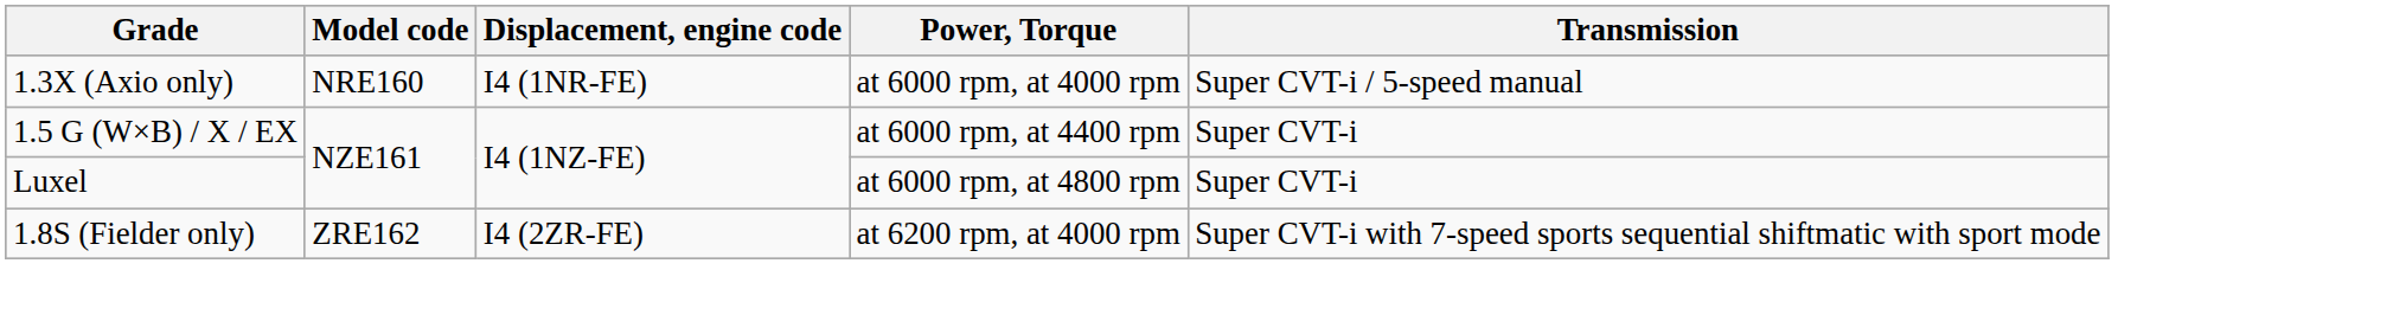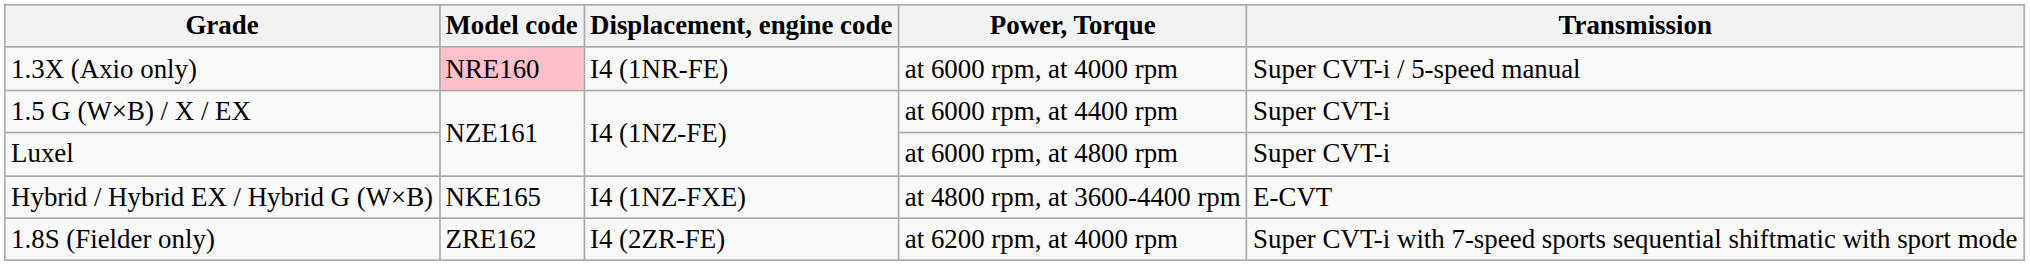 <table class="wikitable">
 <tr>
 <th>Grade</th>
 <th>Model code</th>
 <th>Displacement, engine code</th>
 <th>Power, Torque</th>
 <th>Transmission</th>
 </tr>
 <tr>
 <td>1.3X (Axio only)</td>
-<td>NRE160</td>
+<td style="background: pink;">NRE160</td>
 <td> I4 (1NR-FE)</td>
 <td> at 6000 rpm,  at 4000 rpm</td>
 <td>Super CVT-i / 5-speed manual</td>
 </tr>
 <tr>
 <td>1.5 G (W×B) / X / EX</td>
 <td rowspan=2>NZE161</td>
 <td rowspan=2> I4 (1NZ-FE)</td>
 <td> at 6000 rpm,  at 4400 rpm</td>
 <td>Super CVT-i</td>
 </tr>
 <tr>
 <td>Luxel</td>
 <td> at 6000 rpm,  at 4800 rpm</td>
 <td>Super CVT-i</td>
 </tr>
 <tr>
+<td>Hybrid / Hybrid EX / Hybrid G (W×B)</td>
+<td>NKE165</td>
+<td> I4 (1NZ-FXE)</td>
+<td> at 4800 rpm,  at 3600-4400 rpm</td>
+<td>E-CVT</td>
+</tr>
+<tr>
 <td>1.8S (Fielder only)</td>
 <td>ZRE162</td>
 <td> I4 (2ZR-FE)</td>
 <td> at 6200 rpm,  at 4000 rpm</td>
 <td>Super CVT-i with 7-speed sports sequential shiftmatic with sport mode</td>
 </tr>
 </table>
